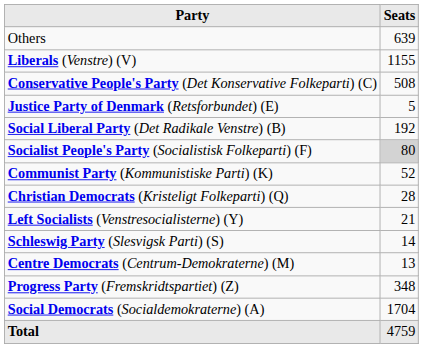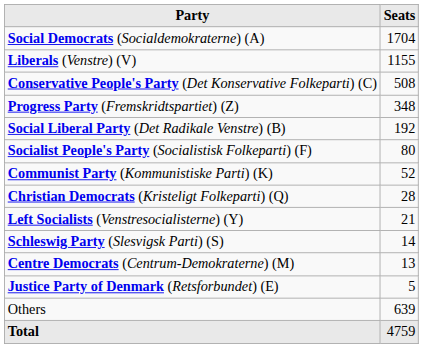 <table class="wikitable">
 <tr>
 <th style="background-color:#E9E9E9">Party</th>
 <th style="background-color:#E9E9E9">Seats</th>
 </tr>
 <tr>
-<td>Others</td>
-<td align="right">639</td>
+<td><strong><a href='#'>Social Democrats</a></strong> (<em>Socialdemokraterne</em>) (A)</td>
+<td align="right">1704</td>
 </tr>
 <tr>
 <td><strong><a href='#'>Liberals</a></strong> (<em>Venstre</em>) (V)</td>
 <td align="right">1155</td>
 </tr>
 <tr>
 <td><strong><a href='#'>Conservative People's Party</a></strong> (<em>Det Konservative Folkeparti</em>) (C)</td>
 <td align="right">508</td>
 </tr>
 <tr>
-<td><strong><a href='#'>Justice Party of Denmark</a></strong> (<em>Retsforbundet</em>) (E)</td>
-<td align="right">5</td>
+<td><strong><a href='#'>Progress Party</a></strong> (<em>Fremskridtspartiet</em>) (Z)</td>
+<td align="right">348</td>
 </tr>
 <tr>
 <td><strong><a href='#'>Social Liberal Party</a></strong> (<em>Det Radikale Venstre</em>) (B)</td>
 <td align="right">192</td>
 </tr>
 <tr>
 <td><strong><a href='#'>Socialist People's Party</a></strong> (<em>Socialistisk Folkeparti</em>) (F)</td>
-<td align="right" style="background: lightgrey;">80</td>
+<td align="right">80</td>
 </tr>
 <tr>
 <td><strong><a href='#'>Communist Party</a></strong> (<em>Kommunistiske Parti</em>) (K)</td>
 <td align="right">52</td>
 </tr>
 <tr>
 <td><strong><a href='#'>Christian Democrats</a></strong> (<em>Kristeligt Folkeparti</em>) (Q)</td>
 <td align="right">28</td>
 </tr>
 <tr>
 <td><strong><a href='#'>Left Socialists</a></strong> (<em>Venstresocialisterne</em>) (Y)</td>
 <td align="right">21</td>
 </tr>
 <tr>
 <td><strong><a href='#'>Schleswig Party</a></strong> (<em>Slesvigsk Parti</em>) (S)</td>
 <td align="right">14</td>
 </tr>
 <tr>
 <td><strong><a href='#'>Centre Democrats</a></strong> (<em>Centrum-Demokraterne</em>) (M)</td>
 <td align="right">13</td>
 </tr>
 <tr>
-<td><strong><a href='#'>Progress Party</a></strong> (<em>Fremskridtspartiet</em>) (Z)</td>
-<td align="right">348</td>
+<td><strong><a href='#'>Justice Party of Denmark</a></strong> (<em>Retsforbundet</em>) (E)</td>
+<td align="right">5</td>
 </tr>
 <tr>
-<td><strong><a href='#'>Social Democrats</a></strong> (<em>Socialdemokraterne</em>) (A)</td>
-<td align="right">1704</td>
+<td>Others</td>
+<td align="right">639</td>
 </tr>
 <tr>
 <td style="background-color:#E9E9E9"><strong>Total</strong></td>
 <td align="right" style="background-color:#E9E9E9">4759</td>
 </tr>
 </table>
